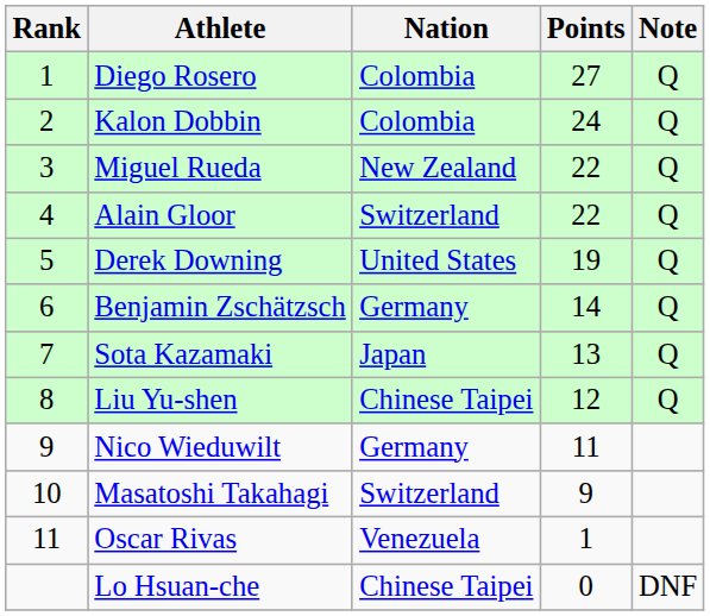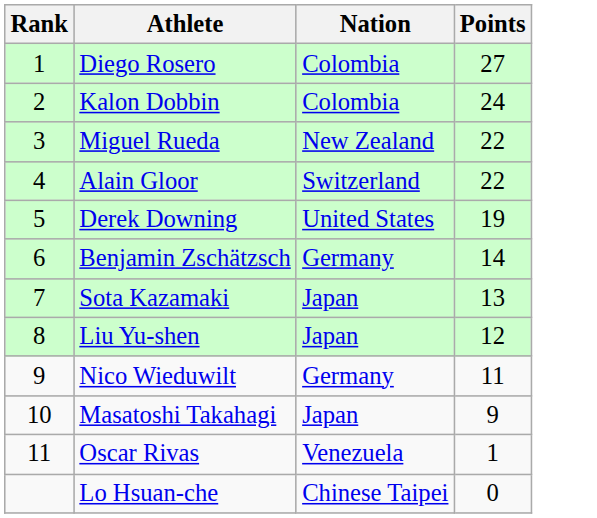 <table class="wikitable sortable" style="text-align:center">
 <tr>
 <th>Rank</th>
 <th>Athlete</th>
 <th>Nation</th>
 <th>Points</th>
-<th>Note</th>
 </tr>
 <tr bgcolor=ccffcc>
 <td>1</td>
 <td align=left><a href='#'>Diego Rosero</a></td>
 <td align=left> <a href='#'>Colombia</a></td>
 <td>27</td>
-<td>Q</td>
 </tr>
 <tr bgcolor=ccffcc>
 <td>2</td>
 <td align=left><a href='#'>Kalon Dobbin</a></td>
 <td align=left> <a href='#'>Colombia</a></td>
 <td>24</td>
-<td>Q</td>
 </tr>
 <tr bgcolor=ccffcc>
 <td>3</td>
 <td align=left><a href='#'>Miguel Rueda</a></td>
 <td align=left> <a href='#'>New Zealand</a></td>
 <td>22</td>
-<td>Q</td>
 </tr>
 <tr bgcolor=ccffcc>
 <td>4</td>
 <td align=left><a href='#'>Alain Gloor</a></td>
 <td align=left> <a href='#'>Switzerland</a></td>
 <td>22</td>
-<td>Q</td>
 </tr>
 <tr bgcolor=ccffcc>
 <td>5</td>
 <td align=left><a href='#'>Derek Downing</a></td>
 <td align=left> <a href='#'>United States</a></td>
 <td>19</td>
-<td>Q</td>
 </tr>
 <tr bgcolor=ccffcc>
 <td>6</td>
 <td align=left><a href='#'>Benjamin Zschätzsch</a></td>
 <td align=left> <a href='#'>Germany</a></td>
 <td>14</td>
-<td>Q</td>
 </tr>
 <tr bgcolor=ccffcc>
 <td>7</td>
 <td align=left><a href='#'>Sota Kazamaki</a></td>
 <td align=left> <a href='#'>Japan</a></td>
 <td>13</td>
-<td>Q</td>
 </tr>
 <tr bgcolor=ccffcc>
 <td>8</td>
 <td align=left><a href='#'>Liu Yu-shen</a></td>
-<td align=left> <a href='#'>Chinese Taipei</a></td>
+<td align=left> <a href='#'>Japan</a></td>
 <td>12</td>
-<td>Q</td>
 </tr>
 <tr>
 <td>9</td>
 <td align=left><a href='#'>Nico Wieduwilt</a></td>
 <td align=left> <a href='#'>Germany</a></td>
 <td>11</td>
-<td></td>
 </tr>
 <tr>
 <td>10</td>
 <td align=left><a href='#'>Masatoshi Takahagi</a></td>
-<td align=left> <a href='#'>Switzerland</a></td>
+<td align=left> <a href='#'>Japan</a></td>
 <td>9</td>
-<td></td>
 </tr>
 <tr>
 <td>11</td>
 <td align=left><a href='#'>Oscar Rivas</a></td>
 <td align=left> <a href='#'>Venezuela</a></td>
 <td>1</td>
-<td></td>
 </tr>
 <tr>
 <td></td>
 <td align=left><a href='#'>Lo Hsuan-che</a></td>
 <td align=left> <a href='#'>Chinese Taipei</a></td>
 <td>0</td>
-<td>DNF</td>
 </tr>
 </table>
